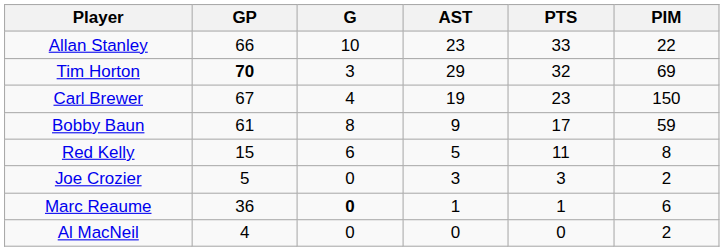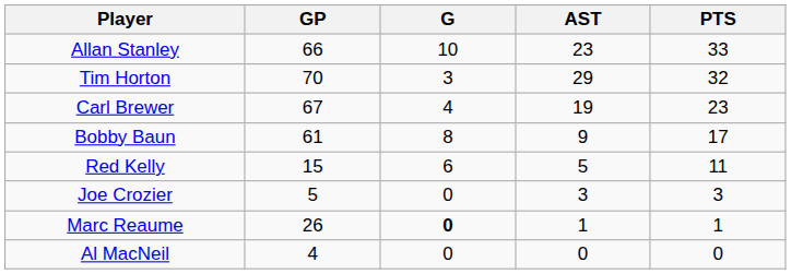 <table class="wikitable sortable">
 <tr>
 <th bgcolor="#DDDDFF" width="16%">Player</th>
 <th bgcolor="#DDDDFF" width="9%">GP</th>
 <th bgcolor="#DDDDFF" width="9%">G</th>
 <th bgcolor="#DDDDFF" width="9%">AST</th>
 <th bgcolor="#DDDDFF" width="9%">PTS</th>
-<th bgcolor="#DDDDFF" width="9%">PIM</th>
 </tr>
 <tr align="center">
 <td><a href='#'>Allan Stanley</a></td>
 <td>66</td>
 <td>10</td>
 <td>23</td>
 <td>33</td>
-<td>22</td>
 </tr>
 <tr align="center">
 <td><a href='#'>Tim Horton</a></td>
-<td><strong>70</strong></td>
+<td>70</td>
 <td>3</td>
 <td>29</td>
 <td>32</td>
-<td>69</td>
 </tr>
 <tr align="center">
 <td><a href='#'>Carl Brewer</a></td>
 <td>67</td>
 <td>4</td>
 <td>19</td>
 <td>23</td>
-<td>150</td>
 </tr>
 <tr align="center">
 <td><a href='#'>Bobby Baun</a></td>
 <td>61</td>
 <td>8</td>
 <td>9</td>
 <td>17</td>
-<td>59</td>
 </tr>
 <tr align="center">
 <td><a href='#'>Red Kelly</a></td>
 <td>15</td>
 <td>6</td>
 <td>5</td>
 <td>11</td>
-<td>8</td>
 </tr>
 <tr align="center">
 <td><a href='#'>Joe Crozier</a></td>
 <td>5</td>
 <td>0</td>
 <td>3</td>
 <td>3</td>
-<td>2</td>
 </tr>
 <tr align="center">
 <td><a href='#'>Marc Reaume</a></td>
-<td>36</td>
+<td>26</td>
 <td><strong>0</strong></td>
 <td>1</td>
 <td>1</td>
-<td>6</td>
 </tr>
 <tr align="center">
 <td><a href='#'>Al MacNeil</a></td>
 <td>4</td>
 <td>0</td>
 <td>0</td>
 <td>0</td>
-<td>2</td>
 </tr>
 </table>
